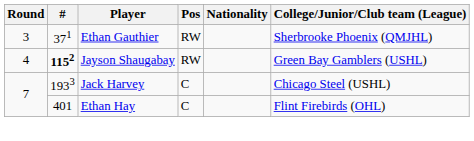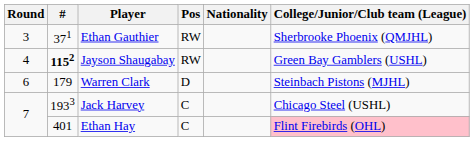 <table class="wikitable">
 <tr>
 <th>Round</th>
 <th>#</th>
 <th>Player</th>
 <th>Pos</th>
 <th>Nationality</th>
 <th>College/Junior/Club team (League)</th>
 </tr>
 <tr>
 <td style="text-align:center;">3</td>
 <td style="text-align:center;">37<sup>1</sup></td>
 <td><a href='#'>Ethan Gauthier</a></td>
 <td>RW</td>
 <td></td>
 <td><a href='#'>Sherbrooke Phoenix</a> (<a href='#'>QMJHL</a>)</td>
 </tr>
 <tr>
 <td style="text-align:center;">4</td>
 <td style="text-align:center;"><strong>115<sup>2</sup></strong></td>
 <td><a href='#'>Jayson Shaugabay</a></td>
 <td>RW</td>
 <td></td>
 <td><a href='#'>Green Bay Gamblers</a> (<a href='#'>USHL</a>)</td>
 </tr>
 <tr>
+<td style="text-align:center;">6</td>
+<td style="text-align:center;">179</td>
+<td><a href='#'>Warren Clark</a></td>
+<td>D</td>
+<td></td>
+<td><a href='#'>Steinbach Pistons</a> (<a href='#'>MJHL</a>)</td>
+</tr>
+<tr>
 <td rowspan=2 style="text-align:center;">7</td>
 <td style="text-align:center;">193<sup>3</sup></td>
 <td><a href='#'>Jack Harvey</a></td>
 <td>C</td>
 <td></td>
 <td><a href='#'>Chicago Steel</a> (USHL)</td>
 </tr>
 <tr>
 <td style="text-align:center;">401</td>
 <td><a href='#'>Ethan Hay</a></td>
 <td>C</td>
 <td></td>
-<td><a href='#'>Flint Firebirds</a> (<a href='#'>OHL</a>)</td>
+<td style="background: pink;"><a href='#'>Flint Firebirds</a> (<a href='#'>OHL</a>)</td>
 </tr>
 </table>
